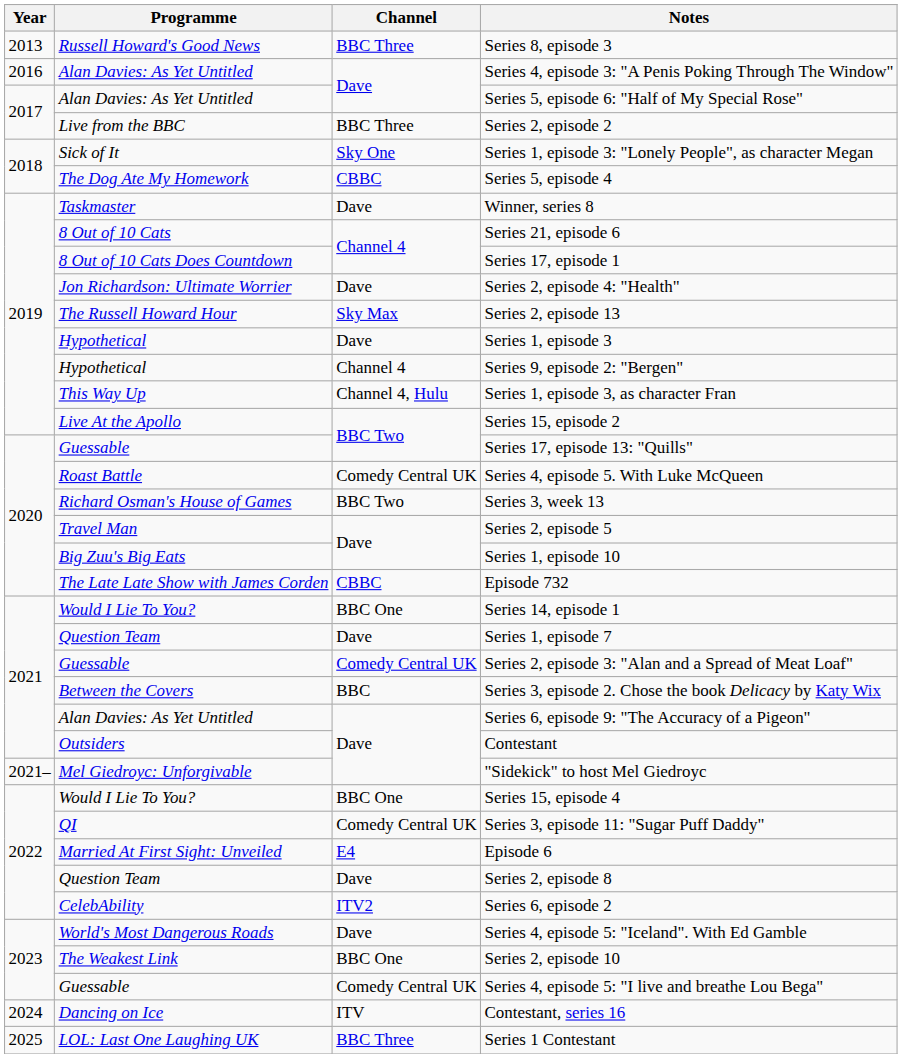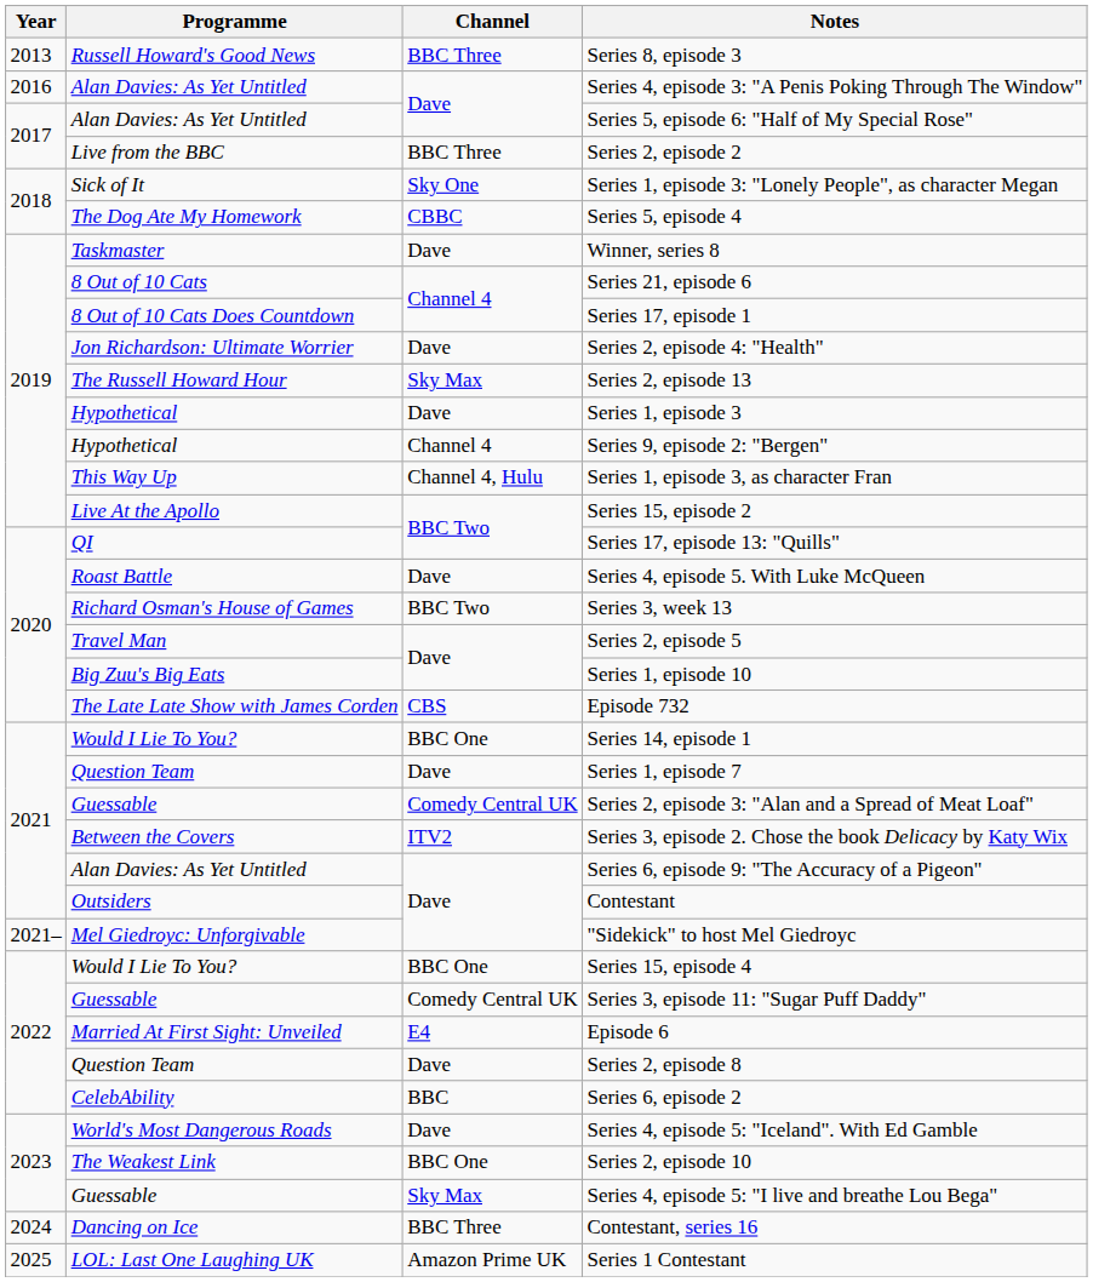 <table class="wikitable">
 <tr>
 <th>Year</th>
 <th>Programme</th>
 <th>Channel</th>
 <th>Notes</th>
 </tr>
 <tr>
 <td>2013</td>
 <td><em><a href='#'>Russell Howard's Good News</a></em></td>
 <td><a href='#'>BBC Three</a></td>
 <td>Series 8, episode 3</td>
 </tr>
 <tr>
 <td>2016</td>
 <td><em><a href='#'>Alan Davies: As Yet Untitled</a></em></td>
 <td rowspan="2"><a href='#'>Dave</a></td>
 <td>Series 4, episode 3: "A Penis Poking Through The Window"</td>
 </tr>
 <tr>
 <td rowspan="2">2017</td>
 <td><em>Alan Davies: As Yet Untitled</em></td>
 <td>Series 5, episode 6: "Half of My Special Rose"</td>
 </tr>
 <tr>
 <td><em>Live from the BBC</em></td>
 <td>BBC Three</td>
 <td>Series 2, episode 2</td>
 </tr>
 <tr>
 <td rowspan="2">2018</td>
 <td><em>Sick of It</em></td>
 <td><a href='#'>Sky One</a></td>
 <td>Series 1, episode 3: "Lonely People", as character Megan</td>
 </tr>
 <tr>
 <td><em><a href='#'>The Dog Ate My Homework</a></em></td>
 <td><a href='#'>CBBC</a></td>
 <td>Series 5, episode 4</td>
 </tr>
 <tr>
 <td rowspan="9">2019</td>
 <td><em><a href='#'>Taskmaster</a></em></td>
 <td>Dave</td>
 <td>Winner, series 8</td>
 </tr>
 <tr>
 <td><em><a href='#'>8 Out of 10 Cats</a></em></td>
 <td rowspan="2"><a href='#'>Channel 4</a></td>
 <td>Series 21, episode 6</td>
 </tr>
 <tr>
 <td><em><a href='#'>8 Out of 10 Cats Does Countdown</a></em></td>
 <td>Series 17, episode 1</td>
 </tr>
 <tr>
 <td><em><a href='#'>Jon Richardson: Ultimate Worrier</a></em></td>
 <td>Dave</td>
 <td>Series 2, episode 4: "Health"</td>
 </tr>
 <tr>
 <td><em><a href='#'>The Russell Howard Hour</a></em></td>
 <td><a href='#'>Sky Max</a></td>
 <td>Series 2, episode 13</td>
 </tr>
 <tr>
 <td><em><a href='#'>Hypothetical</a></em></td>
 <td>Dave</td>
 <td>Series 1, episode 3</td>
 </tr>
 <tr>
 <td><em>Hypothetical</em></td>
 <td>Channel 4</td>
 <td>Series 9, episode 2: "Bergen"</td>
 </tr>
 <tr>
 <td><em><a href='#'>This Way Up</a></em></td>
 <td>Channel 4, <a href='#'>Hulu</a></td>
 <td>Series 1, episode 3, as character Fran</td>
 </tr>
 <tr>
 <td><em><a href='#'>Live At the Apollo</a></em></td>
 <td rowspan="2"><a href='#'>BBC Two</a></td>
 <td>Series 15, episode 2</td>
 </tr>
 <tr>
 <td rowspan="6">2020</td>
-<td><em><a href='#'>Guessable</a></em></td>
+<td><em><a href='#'>QI</a></em></td>
 <td>Series 17, episode 13: "Quills"</td>
 </tr>
 <tr>
 <td><em><a href='#'>Roast Battle</a></em></td>
-<td>Comedy Central UK</td>
+<td>Dave</td>
 <td>Series 4, episode 5. With Luke McQueen</td>
 </tr>
 <tr>
 <td><em><a href='#'>Richard Osman's House of Games</a></em></td>
 <td>BBC Two</td>
 <td>Series 3, week 13</td>
 </tr>
 <tr>
 <td><em><a href='#'>Travel Man</a></em></td>
 <td rowspan="2">Dave</td>
 <td>Series 2, episode 5</td>
 </tr>
 <tr>
 <td><em><a href='#'>Big Zuu's Big Eats</a></em></td>
 <td>Series 1, episode 10</td>
 </tr>
 <tr>
 <td><em><a href='#'>The Late Late Show with James Corden</a></em></td>
-<td><a href='#'>CBBC</a></td>
+<td><a href='#'>CBS</a></td>
 <td>Episode 732</td>
 </tr>
 <tr>
 <td rowspan="6">2021</td>
 <td><em><a href='#'>Would I Lie To You?</a></em></td>
 <td>BBC One</td>
 <td>Series 14, episode 1</td>
 </tr>
 <tr>
 <td><em><a href='#'>Question Team</a></em></td>
 <td>Dave</td>
 <td>Series 1, episode 7</td>
 </tr>
 <tr>
 <td><em><a href='#'>Guessable</a></em></td>
 <td><a href='#'>Comedy Central UK</a></td>
 <td>Series 2, episode 3: "Alan and a Spread of Meat Loaf"</td>
 </tr>
 <tr>
 <td><em><a href='#'>Between the Covers</a></em></td>
-<td>BBC</td>
+<td><a href='#'>ITV2</a></td>
 <td>Series 3, episode 2. Chose the book <em>Delicacy</em> by <a href='#'>Katy Wix</a></td>
 </tr>
 <tr>
 <td><em>Alan Davies: As Yet Untitled</em></td>
 <td rowspan="3">Dave</td>
 <td>Series 6, episode 9: "The Accuracy of a Pigeon"</td>
 </tr>
 <tr>
 <td><em><a href='#'>Outsiders</a></em></td>
 <td>Contestant</td>
 </tr>
 <tr>
 <td>2021–</td>
 <td><em><a href='#'>Mel Giedroyc: Unforgivable</a></em></td>
 <td>"Sidekick" to host Mel Giedroyc</td>
 </tr>
 <tr>
 <td rowspan="5">2022</td>
 <td><em>Would I Lie To You?</em></td>
 <td>BBC One</td>
 <td>Series 15, episode 4</td>
 </tr>
 <tr>
-<td><em><a href='#'>QI</a></em></td>
+<td><em><a href='#'>Guessable</a></em></td>
 <td>Comedy Central UK</td>
 <td>Series 3, episode 11: "Sugar Puff Daddy"</td>
 </tr>
 <tr>
 <td><em><a href='#'>Married At First Sight: Unveiled</a></em></td>
 <td><a href='#'>E4</a></td>
 <td>Episode 6</td>
 </tr>
 <tr>
 <td><em>Question Team</em></td>
 <td>Dave</td>
 <td>Series 2, episode 8</td>
 </tr>
 <tr>
 <td><em><a href='#'>CelebAbility</a></em></td>
-<td><a href='#'>ITV2</a></td>
+<td>BBC</td>
 <td>Series 6, episode 2</td>
 </tr>
 <tr>
 <td rowspan="3">2023</td>
 <td><em><a href='#'>World's Most Dangerous Roads</a></em></td>
 <td>Dave</td>
 <td>Series 4, episode 5: "Iceland". With Ed Gamble</td>
 </tr>
 <tr>
 <td><em><a href='#'>The Weakest Link</a></em></td>
 <td>BBC One</td>
 <td>Series 2, episode 10</td>
 </tr>
 <tr>
 <td><em>Guessable</em></td>
-<td>Comedy Central UK</td>
+<td><a href='#'>Sky Max</a></td>
 <td>Series 4, episode 5: "I live and breathe Lou Bega"</td>
 </tr>
 <tr>
 <td>2024</td>
 <td><em><a href='#'>Dancing on Ice</a></em></td>
-<td>ITV</td>
+<td>BBC Three</td>
 <td>Contestant, <a href='#'>series 16</a></td>
 </tr>
 <tr>
 <td>2025</td>
 <td><em><a href='#'>LOL: Last One Laughing UK</a></em></td>
-<td><a href='#'>BBC Three</a></td>
+<td>Amazon Prime UK</td>
 <td>Series 1 Contestant</td>
 </tr>
 </table>
